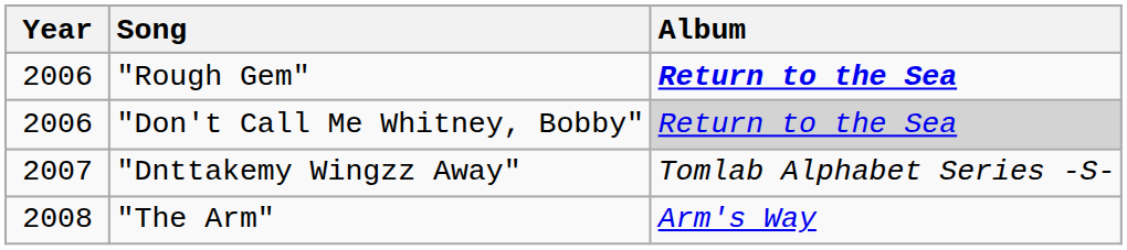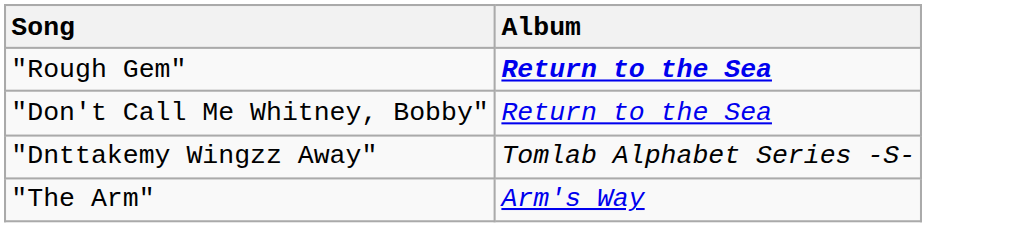 <table class="wikitable">
 <tr>
-<th style="vertical-align:top; text-align:center; width:40px;">Year</th>
 <th style="text-align:left; vertical-align:top;">Song</th>
 <th style="text-align:left; vertical-align:top;">Album</th>
 </tr>
 <tr style="vertical-align:top;">
-<td style="text-align:center; ">2006</td>
 <td style="text-align:left; ">"Rough Gem"</td>
 <td style="text-align:left; "><strong><em><a href='#'>Return to the Sea</a></em></strong></td>
 </tr>
 <tr style="vertical-align:top;">
-<td style="text-align:center; ">2006</td>
 <td style="text-align:left; ">"Don't Call Me Whitney, Bobby"</td>
-<td style="background: lightgrey; text-align:left; "><em><a href='#'>Return to the Sea</a></em></td>
+<td style="text-align:left; "><em><a href='#'>Return to the Sea</a></em></td>
 </tr>
 <tr style="vertical-align:top;">
-<td style="text-align:center; ">2007</td>
 <td style="text-align:left; ">"Dnttakemy Wingzz Away"</td>
 <td style="text-align:left; "><em>Tomlab Alphabet Series -S-</em></td>
 </tr>
 <tr style="vertical-align:top;">
-<td style="text-align:center; ">2008</td>
 <td style="text-align:left; ">"The Arm"</td>
 <td style="text-align:left; "><em><a href='#'>Arm's Way</a></em></td>
 </tr>
 </table>
